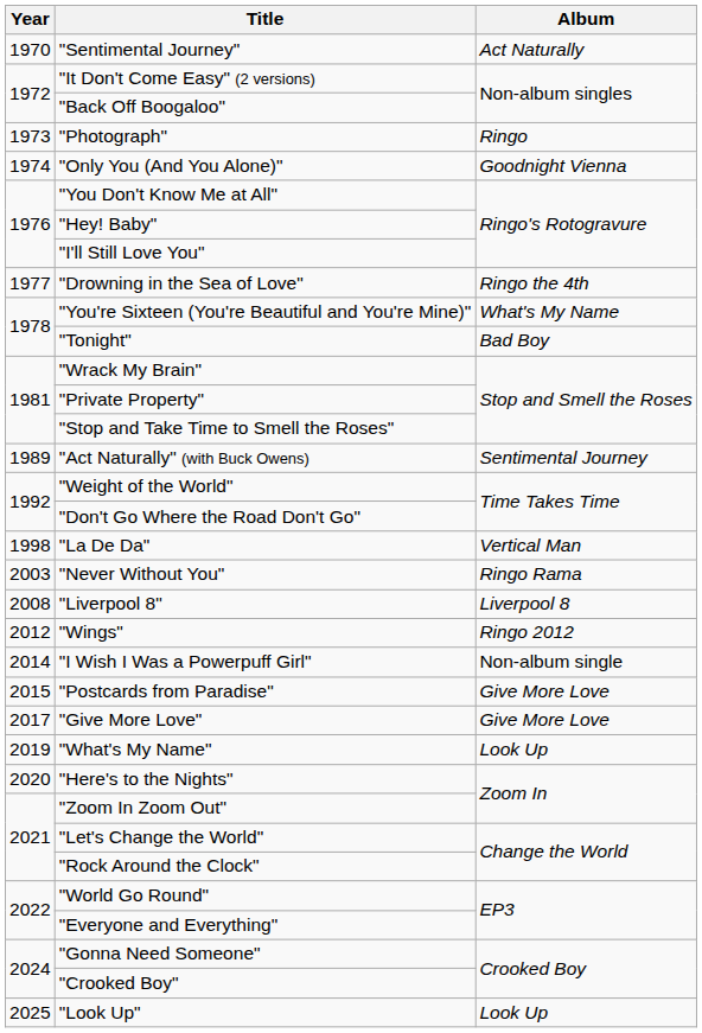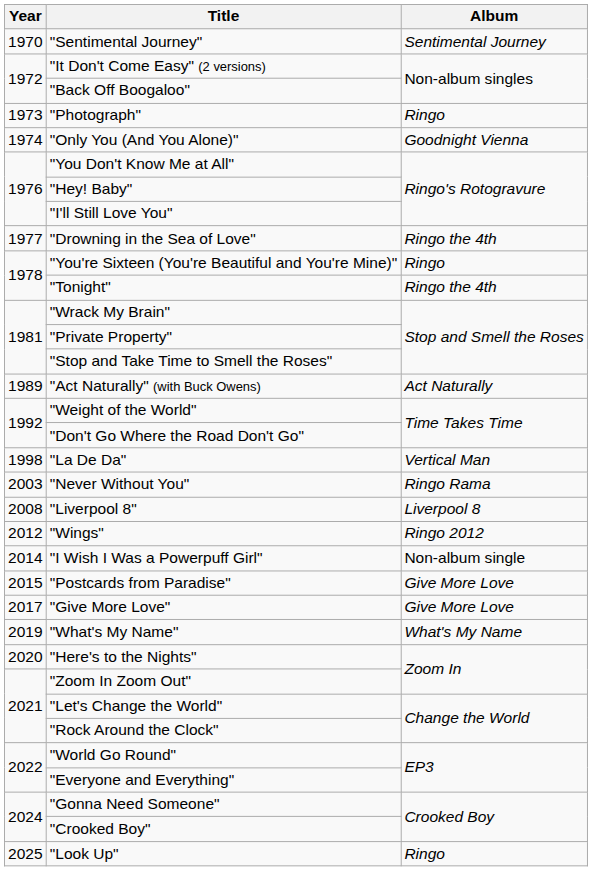 <table class="wikitable">
 <tr>
 <th scope="col" rowspan="1">Year</th>
 <th scope="col" rowspan="1">Title</th>
 <th scope="col" rowspan="1">Album</th>
 </tr>
 <tr>
 <td>1970</td>
 <td>"Sentimental Journey"</td>
-<td><em>Act Naturally</em></td>
+<td><em>Sentimental Journey</em></td>
 </tr>
 <tr>
 <td rowspan="2">1972</td>
 <td>"It Don't Come Easy" <small>(2 versions)</small></td>
 <td rowspan="2">Non-album singles</td>
 </tr>
 <tr>
 <td>"Back Off Boogaloo"</td>
 </tr>
 <tr>
 <td>1973</td>
 <td>"Photograph"</td>
 <td><em>Ringo</em></td>
 </tr>
 <tr>
 <td>1974</td>
 <td>"Only You (And You Alone)"</td>
 <td><em>Goodnight Vienna</em></td>
 </tr>
 <tr>
 <td rowspan="3">1976</td>
 <td>"You Don't Know Me at All"</td>
 <td rowspan="3"><em>Ringo's Rotogravure</em></td>
 </tr>
 <tr>
 <td>"Hey! Baby"</td>
 </tr>
 <tr>
 <td>"I'll Still Love You"</td>
 </tr>
 <tr>
 <td>1977</td>
 <td>"Drowning in the Sea of Love"</td>
 <td><em>Ringo the 4th</em></td>
 </tr>
 <tr>
 <td rowspan="2">1978</td>
 <td>"You're Sixteen (You're Beautiful and You're Mine)"</td>
-<td><em>What's My Name</em></td>
+<td><em>Ringo</em></td>
 </tr>
 <tr>
 <td>"Tonight"</td>
-<td><em>Bad Boy</em></td>
+<td><em>Ringo the 4th</em></td>
 </tr>
 <tr>
 <td style="text-align:left" rowspan="3">1981</td>
 <td>"Wrack My Brain"</td>
 <td rowspan="3"><em>Stop and Smell the Roses</em></td>
 </tr>
 <tr>
 <td>"Private Property"</td>
 </tr>
 <tr>
 <td>"Stop and Take Time to Smell the Roses"</td>
 </tr>
 <tr>
 <td>1989</td>
 <td>"Act Naturally" <small>(with Buck Owens)</small></td>
-<td><em>Sentimental Journey</em></td>
+<td><em>Act Naturally</em></td>
 </tr>
 <tr>
 <td rowspan="2">1992</td>
 <td>"Weight of the World"</td>
 <td rowspan="2"><em>Time Takes Time</em></td>
 </tr>
 <tr>
 <td>"Don't Go Where the Road Don't Go"</td>
 </tr>
 <tr>
 <td>1998</td>
 <td>"La De Da"</td>
 <td><em>Vertical Man</em></td>
 </tr>
 <tr>
 <td>2003</td>
 <td>"Never Without You"</td>
 <td><em>Ringo Rama</em></td>
 </tr>
 <tr>
 <td>2008</td>
 <td>"Liverpool 8"</td>
 <td><em>Liverpool 8</em></td>
 </tr>
 <tr>
 <td>2012</td>
 <td>"Wings"</td>
 <td><em>Ringo 2012</em></td>
 </tr>
 <tr>
 <td>2014</td>
 <td>"I Wish I Was a Powerpuff Girl"</td>
 <td>Non-album single</td>
 </tr>
 <tr>
 <td>2015</td>
 <td>"Postcards from Paradise"</td>
 <td><em>Give More Love</em></td>
 </tr>
 <tr>
 <td>2017</td>
 <td>"Give More Love"</td>
 <td><em>Give More Love</em></td>
 </tr>
 <tr>
 <td>2019</td>
 <td>"What's My Name"</td>
-<td><em>Look Up</em></td>
+<td><em>What's My Name</em></td>
 </tr>
 <tr>
 <td>2020</td>
 <td>"Here's to the Nights"</td>
 <td rowspan="2"><em>Zoom In</em></td>
 </tr>
 <tr>
 <td rowspan="3">2021</td>
 <td>"Zoom In Zoom Out"</td>
 </tr>
 <tr>
 <td>"Let's Change the World"</td>
 <td rowspan="2"><em>Change the World</em></td>
 </tr>
 <tr>
 <td>"Rock Around the Clock"</td>
 </tr>
 <tr>
 <td rowspan="2">2022</td>
 <td>"World Go Round"</td>
 <td rowspan="2"><em>EP3</em></td>
 </tr>
 <tr>
 <td>"Everyone and Everything"</td>
 </tr>
 <tr>
 <td rowspan="2">2024</td>
 <td>"Gonna Need Someone"</td>
 <td rowspan="2"><em>Crooked Boy</em></td>
 </tr>
 <tr>
 <td>"Crooked Boy"</td>
 </tr>
 <tr>
 <td>2025</td>
 <td>"Look Up"</td>
-<td><em>Look Up</em></td>
+<td><em>Ringo</em></td>
 </tr>
 </table>
